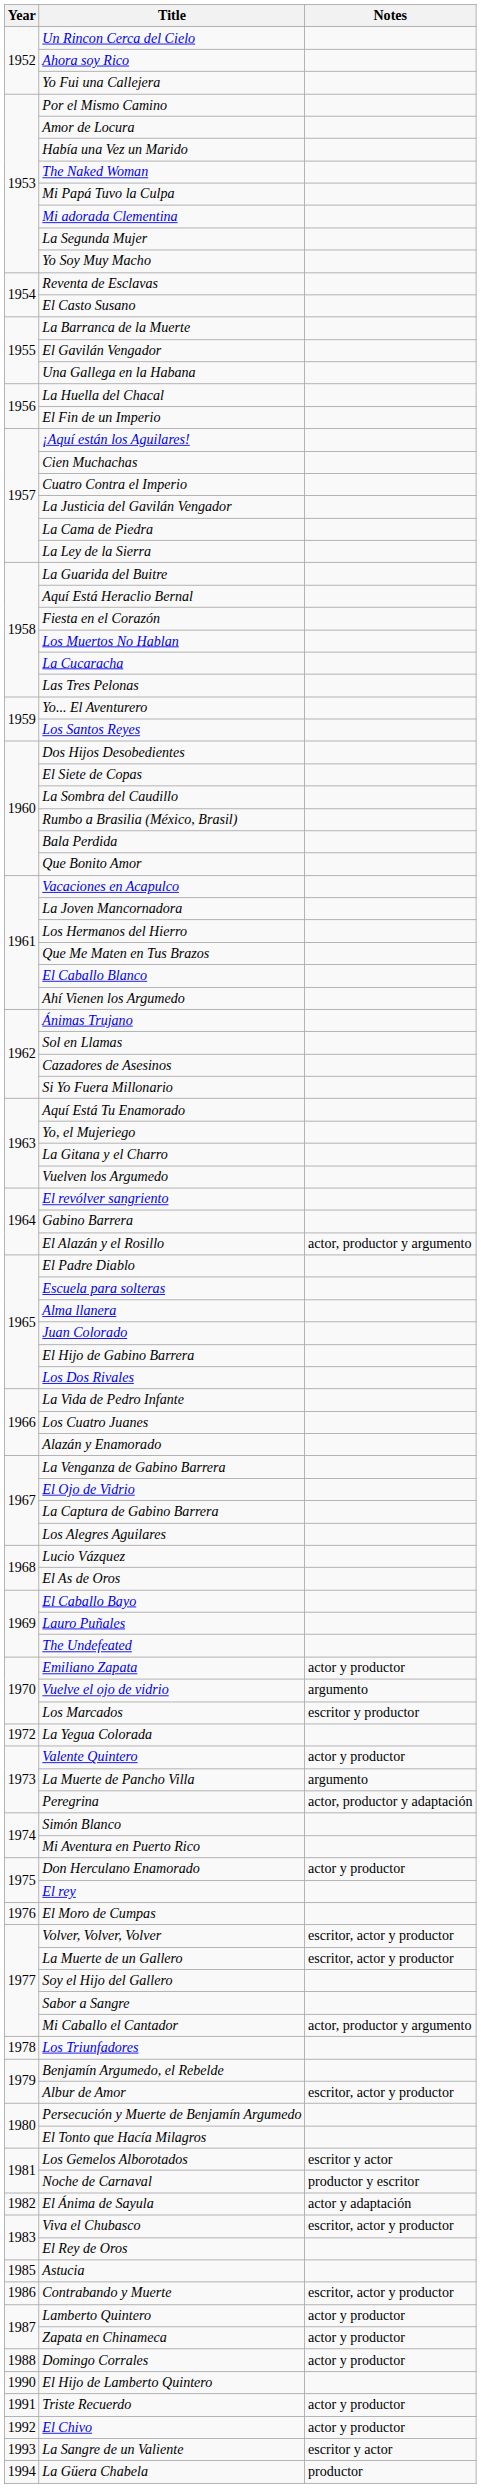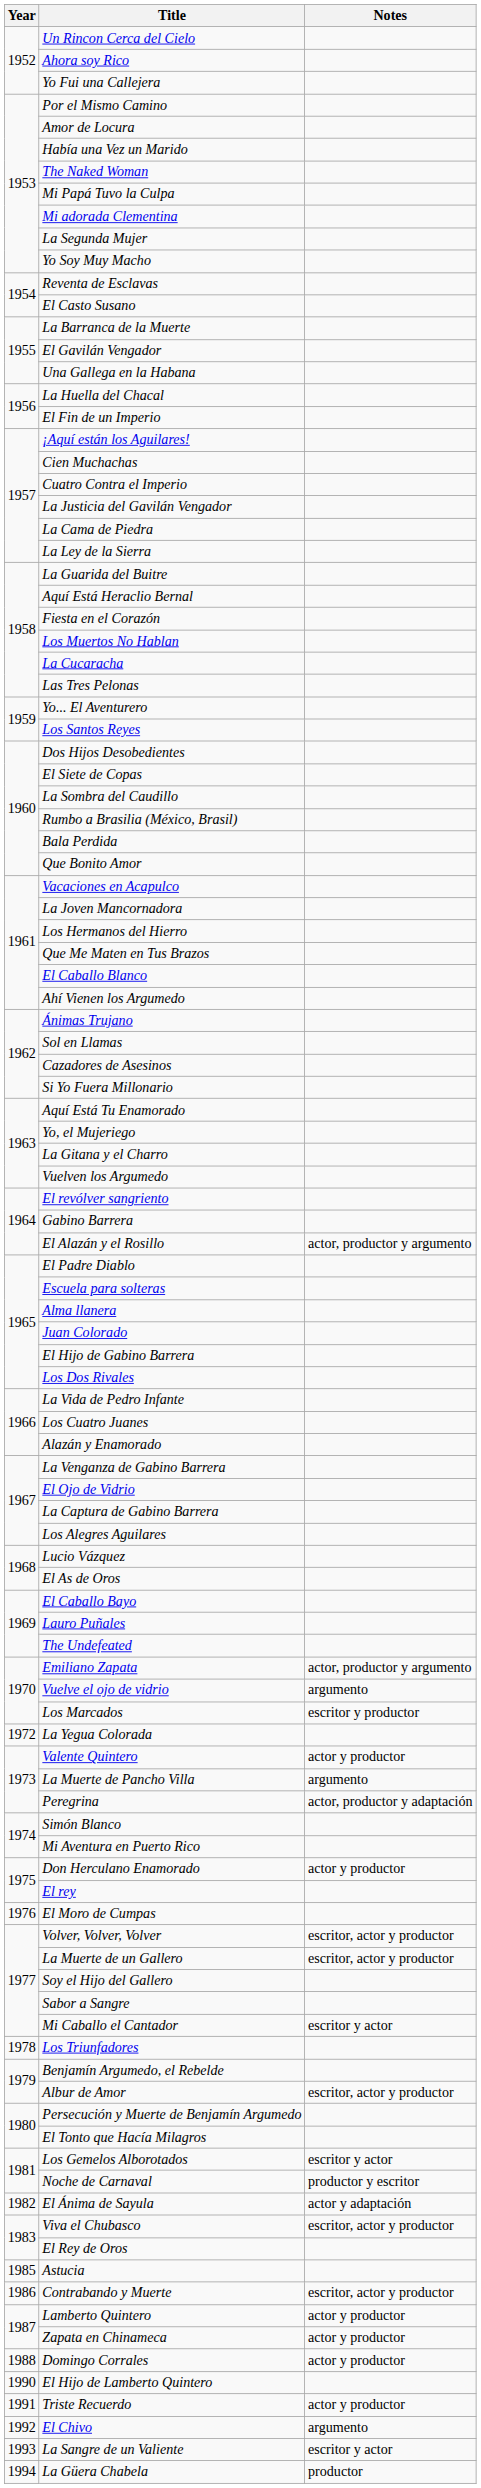 <table class="wikitable">
 <tr>
 <th>Year</th>
 <th>Title</th>
 <th>Notes</th>
 </tr>
 <tr>
 <td rowspan="3">1952</td>
 <td><em><a href='#'>Un Rincon Cerca del Cielo</a></em></td>
 <td></td>
 </tr>
 <tr>
 <td><em><a href='#'>Ahora soy Rico</a></em></td>
 <td></td>
 </tr>
 <tr>
 <td><em>Yo Fui una Callejera</em></td>
 <td></td>
 </tr>
 <tr>
 <td rowspan="8">1953</td>
 <td><em>Por el Mismo Camino</em></td>
 <td></td>
 </tr>
 <tr>
 <td><em>Amor de Locura</em></td>
 <td></td>
 </tr>
 <tr>
 <td><em>Había una Vez un Marido</em></td>
 <td></td>
 </tr>
 <tr>
 <td><em><a href='#'>The Naked Woman</a></em></td>
 <td></td>
 </tr>
 <tr>
 <td><em>Mi Papá Tuvo la Culpa</em></td>
 <td></td>
 </tr>
 <tr>
 <td><em><a href='#'>Mi adorada Clementina</a></em></td>
 <td></td>
 </tr>
 <tr>
 <td><em>La Segunda Mujer</em></td>
 <td></td>
 </tr>
 <tr>
 <td><em>Yo Soy Muy Macho</em></td>
 <td></td>
 </tr>
 <tr>
 <td rowspan="2">1954</td>
 <td><em>Reventa de Esclavas</em></td>
 <td></td>
 </tr>
 <tr>
 <td><em>El Casto Susano</em></td>
 <td></td>
 </tr>
 <tr>
 <td rowspan="3">1955</td>
 <td><em>La Barranca de la Muerte</em></td>
 <td></td>
 </tr>
 <tr>
 <td><em>El Gavilán Vengador</em></td>
 <td></td>
 </tr>
 <tr>
 <td><em>Una Gallega en la Habana</em></td>
 <td></td>
 </tr>
 <tr>
 <td rowspan="2">1956</td>
 <td><em>La Huella del Chacal</em></td>
 <td></td>
 </tr>
 <tr>
 <td><em>El Fin de un Imperio</em></td>
 <td></td>
 </tr>
 <tr>
 <td rowspan="6">1957</td>
 <td><em><a href='#'>¡Aquí están los Aguilares!</a></em></td>
 <td></td>
 </tr>
 <tr>
 <td><em>Cien Muchachas</em></td>
 <td></td>
 </tr>
 <tr>
 <td><em>Cuatro Contra el Imperio</em></td>
 <td></td>
 </tr>
 <tr>
 <td><em>La Justicia del Gavilán Vengador</em></td>
 <td></td>
 </tr>
 <tr>
 <td><em>La Cama de Piedra</em></td>
 <td></td>
 </tr>
 <tr>
 <td><em>La Ley de la Sierra</em></td>
 <td></td>
 </tr>
 <tr>
 <td rowspan="6">1958</td>
 <td><em>La Guarida del Buitre</em></td>
 <td></td>
 </tr>
 <tr>
 <td><em>Aquí Está Heraclio Bernal</em></td>
 <td></td>
 </tr>
 <tr>
 <td><em>Fiesta en el Corazón</em></td>
 <td></td>
 </tr>
 <tr>
 <td><em><a href='#'>Los Muertos No Hablan</a></em></td>
 <td></td>
 </tr>
 <tr>
 <td><em><a href='#'>La Cucaracha</a></em></td>
 <td></td>
 </tr>
 <tr>
 <td><em>Las Tres Pelonas</em></td>
 <td></td>
 </tr>
 <tr>
 <td rowspan="2">1959</td>
 <td><em>Yo... El Aventurero</em></td>
 <td></td>
 </tr>
 <tr>
 <td><em><a href='#'>Los Santos Reyes</a></em></td>
 <td></td>
 </tr>
 <tr>
 <td rowspan="6">1960</td>
 <td><em>Dos Hijos Desobedientes</em></td>
 <td></td>
 </tr>
 <tr>
 <td><em>El Siete de Copas</em></td>
 <td></td>
 </tr>
 <tr>
 <td><em>La Sombra del Caudillo</em></td>
 <td></td>
 </tr>
 <tr>
 <td><em>Rumbo a Brasilia (México, Brasil)</em></td>
 <td></td>
 </tr>
 <tr>
 <td><em>Bala Perdida</em></td>
 <td></td>
 </tr>
 <tr>
 <td><em>Que Bonito Amor</em></td>
 <td></td>
 </tr>
 <tr>
 <td rowspan="6">1961</td>
 <td><em><a href='#'>Vacaciones en Acapulco</a></em></td>
 <td></td>
 </tr>
 <tr>
 <td><em>La Joven Mancornadora</em></td>
 <td></td>
 </tr>
 <tr>
 <td><em>Los Hermanos del Hierro</em></td>
 <td></td>
 </tr>
 <tr>
 <td><em>Que Me Maten en Tus Brazos</em></td>
 <td></td>
 </tr>
 <tr>
 <td><em><a href='#'>El Caballo Blanco</a></em></td>
 <td></td>
 </tr>
 <tr>
 <td><em>Ahí Vienen los Argumedo</em></td>
 <td></td>
 </tr>
 <tr>
 <td rowspan="4">1962</td>
 <td><em><a href='#'>Ánimas Trujano</a></em></td>
 <td></td>
 </tr>
 <tr>
 <td><em>Sol en Llamas</em></td>
 <td></td>
 </tr>
 <tr>
 <td><em>Cazadores de Asesinos</em></td>
 <td></td>
 </tr>
 <tr>
 <td><em>Si Yo Fuera Millonario</em></td>
 <td></td>
 </tr>
 <tr>
 <td rowspan="4">1963</td>
 <td><em>Aquí Está Tu Enamorado</em></td>
 <td></td>
 </tr>
 <tr>
 <td><em>Yo, el Mujeriego</em></td>
 <td></td>
 </tr>
 <tr>
 <td><em>La Gitana y el Charro</em></td>
 <td></td>
 </tr>
 <tr>
 <td><em>Vuelven los Argumedo</em></td>
 <td></td>
 </tr>
 <tr>
 <td rowspan="3">1964</td>
 <td><em><a href='#'>El revólver sangriento</a></em></td>
 <td></td>
 </tr>
 <tr>
 <td><em>Gabino Barrera</em></td>
 <td></td>
 </tr>
 <tr>
 <td><em>El Alazán y el Rosillo</em></td>
 <td>actor, productor y argumento</td>
 </tr>
 <tr>
 <td rowspan="6">1965</td>
 <td><em>El Padre Diablo</em></td>
 <td></td>
 </tr>
 <tr>
 <td><em><a href='#'>Escuela para solteras</a></em></td>
 <td></td>
 </tr>
 <tr>
 <td><em><a href='#'>Alma llanera</a></em></td>
 <td></td>
 </tr>
 <tr>
 <td><em><a href='#'>Juan Colorado</a></em></td>
 <td></td>
 </tr>
 <tr>
 <td><em>El Hijo de Gabino Barrera</em></td>
 <td></td>
 </tr>
 <tr>
 <td><em><a href='#'>Los Dos Rivales</a></em></td>
 <td></td>
 </tr>
 <tr>
 <td rowspan="3">1966</td>
 <td><em>La Vida de Pedro Infante</em></td>
 <td></td>
 </tr>
 <tr>
 <td><em>Los Cuatro Juanes</em></td>
 <td></td>
 </tr>
 <tr>
 <td><em>Alazán y Enamorado</em></td>
 <td></td>
 </tr>
 <tr>
 <td rowspan="4">1967</td>
 <td><em>La Venganza de Gabino Barrera</em></td>
 <td></td>
 </tr>
 <tr>
 <td><em><a href='#'>El Ojo de Vidrio</a></em></td>
 <td></td>
 </tr>
 <tr>
 <td><em>La Captura de Gabino Barrera</em></td>
 <td></td>
 </tr>
 <tr>
 <td><em>Los Alegres Aguilares</em></td>
 <td></td>
 </tr>
 <tr>
 <td rowspan="2">1968</td>
 <td><em>Lucio Vázquez</em></td>
 <td></td>
 </tr>
 <tr>
 <td><em>El As de Oros</em></td>
 <td></td>
 </tr>
 <tr>
 <td rowspan="3">1969</td>
 <td><em><a href='#'>El Caballo Bayo</a></em></td>
 <td></td>
 </tr>
 <tr>
 <td><em><a href='#'>Lauro Puñales</a></em></td>
 <td></td>
 </tr>
 <tr>
 <td><em><a href='#'>The Undefeated</a></em></td>
 <td></td>
 </tr>
 <tr>
 <td rowspan="3">1970</td>
 <td><em><a href='#'>Emiliano Zapata</a></em></td>
-<td>actor y productor</td>
+<td>actor, productor y argumento</td>
 </tr>
 <tr>
 <td><em><a href='#'>Vuelve el ojo de vidrio</a></em></td>
 <td>argumento</td>
 </tr>
 <tr>
 <td><em>Los Marcados</em></td>
 <td>escritor y productor</td>
 </tr>
 <tr>
 <td>1972</td>
 <td><em>La Yegua Colorada</em></td>
 <td></td>
 </tr>
 <tr>
 <td rowspan="3">1973</td>
 <td><em><a href='#'>Valente Quintero</a></em></td>
 <td>actor y productor</td>
 </tr>
 <tr>
 <td><em>La Muerte de Pancho Villa</em></td>
 <td>argumento</td>
 </tr>
 <tr>
 <td><em>Peregrina</em></td>
 <td>actor, productor y adaptación</td>
 </tr>
 <tr>
 <td rowspan="2">1974</td>
 <td><em>Simón Blanco</em></td>
 <td></td>
 </tr>
 <tr>
 <td><em>Mi Aventura en Puerto Rico</em></td>
 <td></td>
 </tr>
 <tr>
 <td rowspan="2">1975</td>
 <td><em>Don Herculano Enamorado</em></td>
 <td>actor y productor</td>
 </tr>
 <tr>
 <td><em><a href='#'>El rey</a></em></td>
 <td></td>
 </tr>
 <tr>
 <td>1976</td>
 <td><em>El Moro de Cumpas</em></td>
 <td></td>
 </tr>
 <tr>
 <td rowspan="5">1977</td>
 <td><em>Volver, Volver, Volver</em></td>
 <td>escritor, actor y productor</td>
 </tr>
 <tr>
 <td><em>La Muerte de un Gallero</em></td>
 <td>escritor, actor y productor</td>
 </tr>
 <tr>
 <td><em>Soy el Hijo del Gallero</em></td>
 <td></td>
 </tr>
 <tr>
 <td><em>Sabor a Sangre</em></td>
 <td></td>
 </tr>
 <tr>
 <td><em>Mi Caballo el Cantador</em></td>
-<td>actor, productor y argumento</td>
+<td>escritor y actor</td>
 </tr>
 <tr>
 <td>1978</td>
 <td><em><a href='#'>Los Triunfadores</a></em></td>
 <td></td>
 </tr>
 <tr>
 <td rowspan="2">1979</td>
 <td><em>Benjamín Argumedo, el Rebelde</em></td>
 <td></td>
 </tr>
 <tr>
 <td><em>Albur de Amor</em></td>
 <td>escritor, actor y productor</td>
 </tr>
 <tr>
 <td rowspan="2">1980</td>
 <td><em>Persecución y Muerte de Benjamín Argumedo</em></td>
 <td></td>
 </tr>
 <tr>
 <td><em>El Tonto que Hacía Milagros</em></td>
 <td></td>
 </tr>
 <tr>
 <td rowspan="2">1981</td>
 <td><em>Los Gemelos Alborotados</em></td>
 <td>escritor y actor</td>
 </tr>
 <tr>
 <td><em>Noche de Carnaval</em></td>
 <td>productor y escritor</td>
 </tr>
 <tr>
 <td>1982</td>
 <td><em>El Ánima de Sayula</em></td>
 <td>actor y adaptación</td>
 </tr>
 <tr>
 <td rowspan="2">1983</td>
 <td><em>Viva el Chubasco</em></td>
 <td>escritor, actor y productor</td>
 </tr>
 <tr>
 <td><em>El Rey de Oros</em></td>
 <td></td>
 </tr>
 <tr>
 <td>1985</td>
 <td><em>Astucia</em></td>
 <td></td>
 </tr>
 <tr>
 <td>1986</td>
 <td><em>Contrabando y Muerte</em></td>
 <td>escritor, actor y productor</td>
 </tr>
 <tr>
 <td rowspan="2">1987</td>
 <td><em>Lamberto Quintero</em></td>
 <td>actor y productor</td>
 </tr>
 <tr>
 <td><em>Zapata en Chinameca</em></td>
 <td>actor y productor</td>
 </tr>
 <tr>
 <td>1988</td>
 <td><em>Domingo Corrales</em></td>
 <td>actor y productor</td>
 </tr>
 <tr>
 <td>1990</td>
 <td><em>El Hijo de Lamberto Quintero</em></td>
 <td></td>
 </tr>
 <tr>
 <td>1991</td>
 <td><em>Triste Recuerdo</em></td>
 <td>actor y productor</td>
 </tr>
 <tr>
 <td>1992</td>
 <td><em><a href='#'>El Chivo</a></em></td>
-<td>actor y productor</td>
+<td>argumento</td>
 </tr>
 <tr>
 <td>1993</td>
 <td><em>La Sangre de un Valiente</em></td>
 <td>escritor y actor</td>
 </tr>
 <tr>
 <td>1994</td>
 <td><em>La Güera Chabela</em></td>
 <td>productor</td>
 </tr>
 </table>
